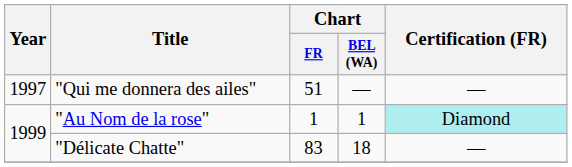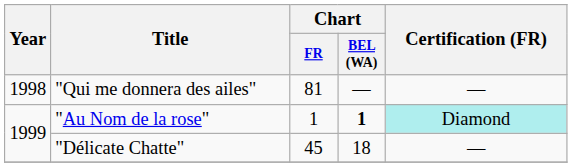 <table class="wikitable">
 <tr>
 <th rowspan="2" width="33">Year</th>
 <th rowspan="2" width="200">Title</th>
 <th colspan="2">Chart</th>
 <th rowspan="2" width="150">Certification (FR)</th>
 </tr>
 <tr>
 <th style="width:3em;font-size:75%"><a href='#'>FR</a></th>
 <th style="width:3em;font-size:75%"><a href='#'>BEL</a> (WA)</th>
 </tr>
 <tr>
-<td align="center">1997</td>
+<td align="center">1998</td>
 <td>"Qui me donnera des ailes"</td>
-<td align="center">51</td>
+<td align="center">81</td>
 <td align="center">—</td>
 <td align="center">—</td>
 </tr>
 <tr>
 <td align="center" rowspan="2">1999</td>
 <td>"<a href='#'>Au Nom de la rose</a>"</td>
 <td align="center">1</td>
-<td align="center">1</td>
+<td align="center"><strong>1</strong></td>
 <td align="center" style="background: paleturquoise;">Diamond</td>
 </tr>
 <tr>
 <td>"Délicate Chatte"</td>
-<td align="center">83</td>
+<td align="center">45</td>
 <td align="center">18</td>
 <td align="center">—</td>
 </tr>
 <tr>
 </tr>
 </table>
